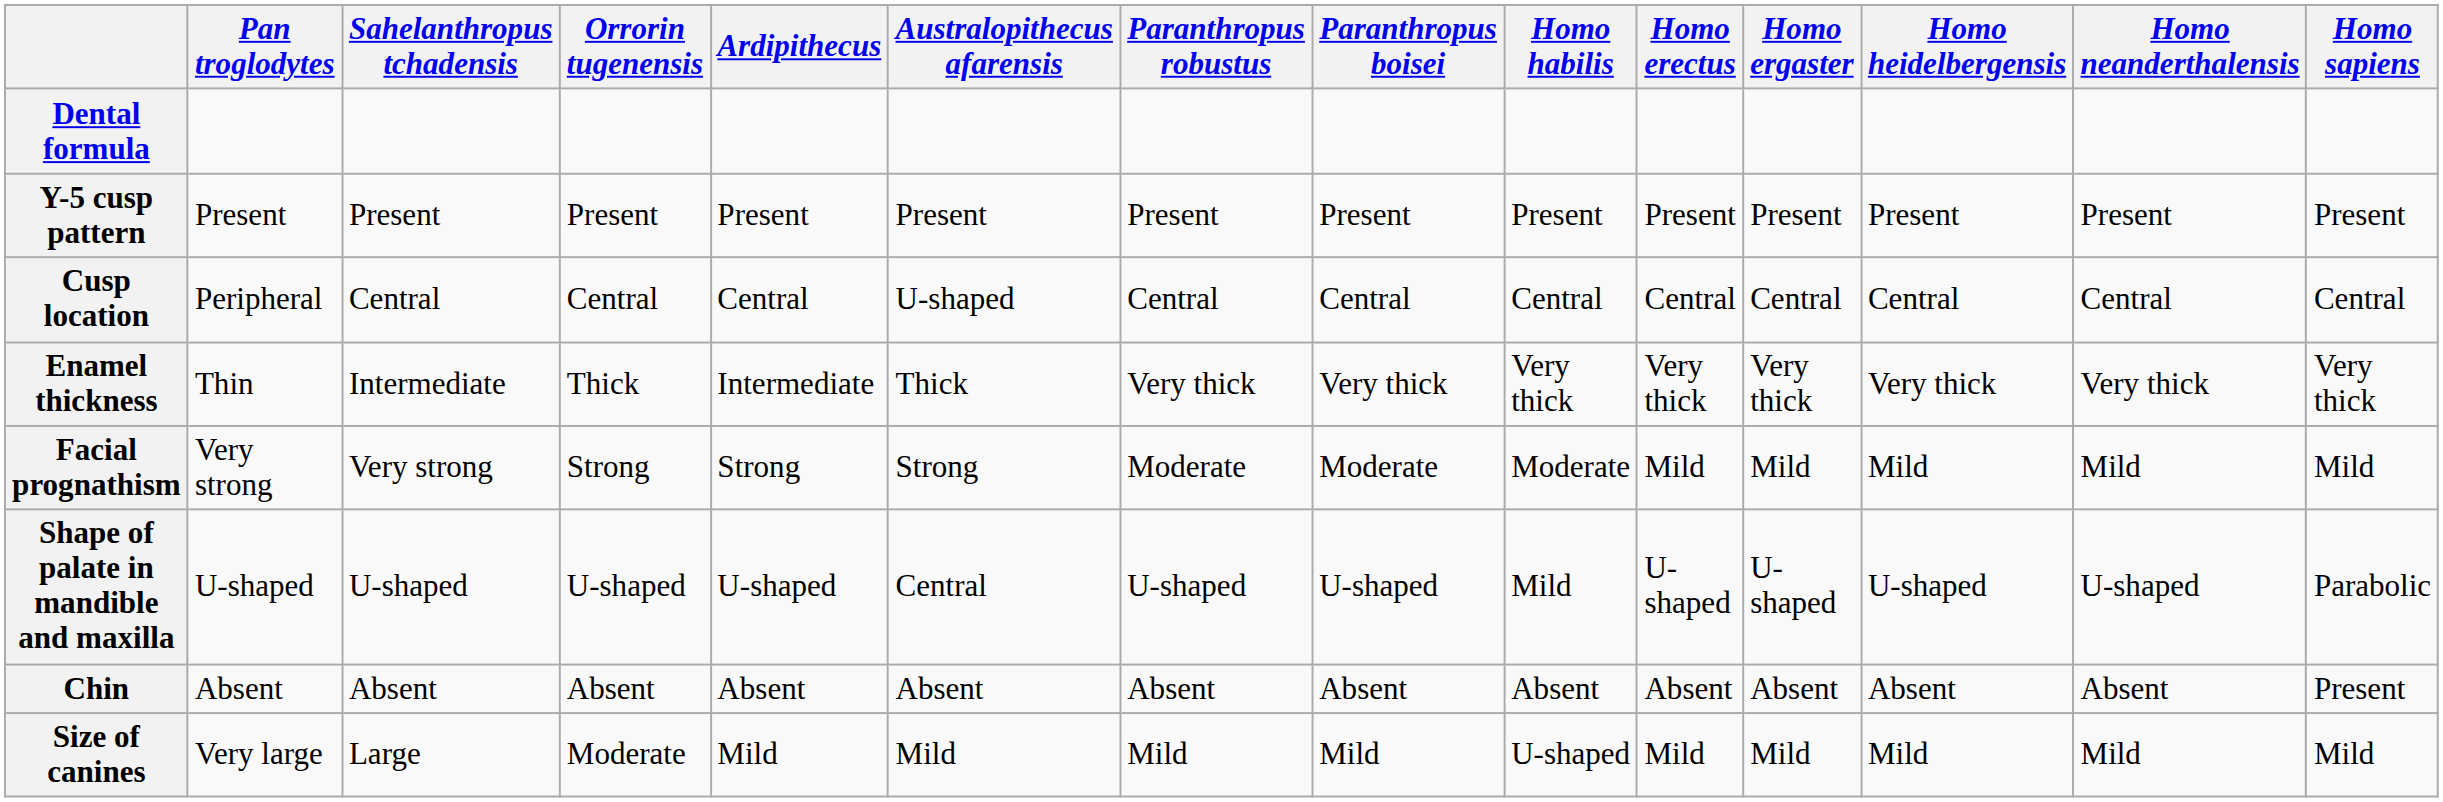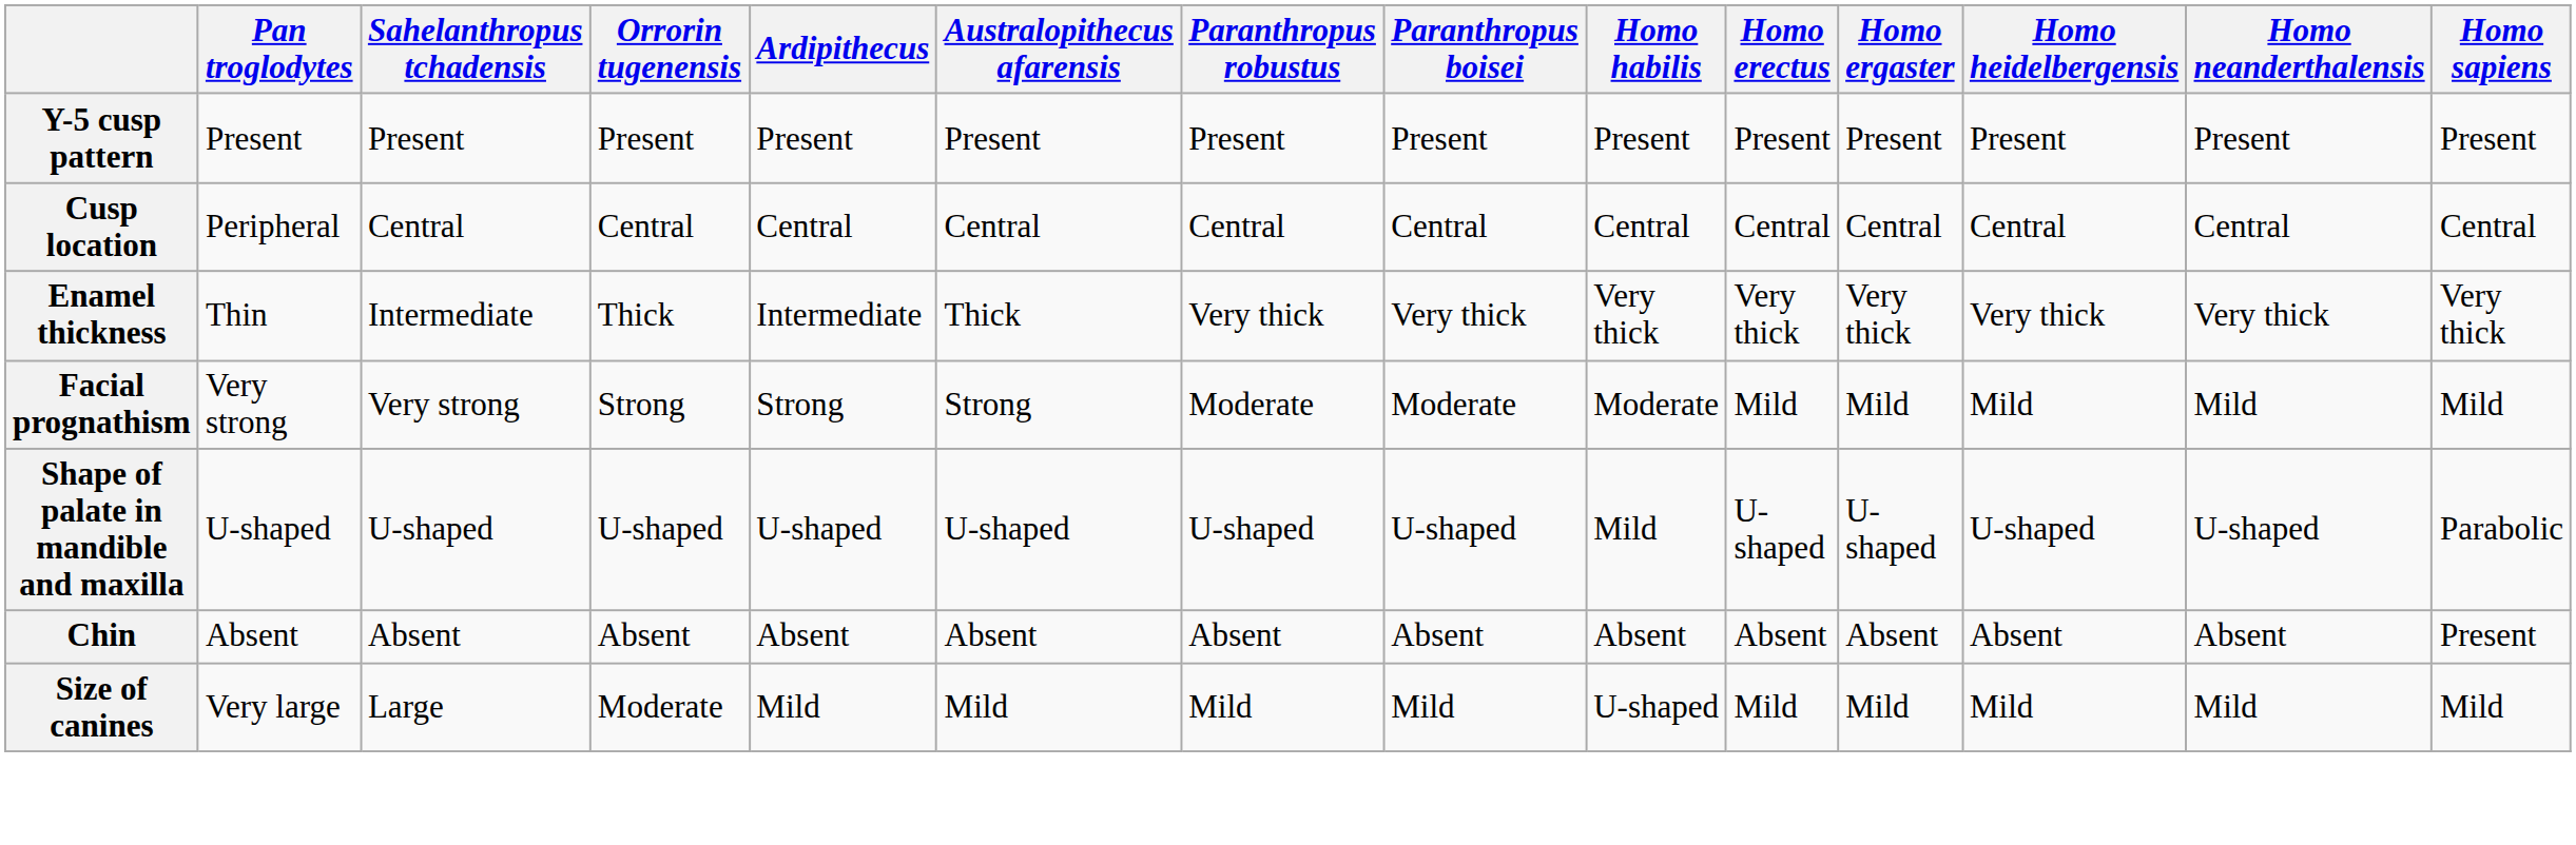 <table class="wikitable">
 <tr>
 <th></th>
 <th><em><a href='#'>Pan troglodytes</a></em></th>
 <th><em><a href='#'>Sahelanthropus tchadensis</a></em></th>
 <th><em><a href='#'>Orrorin tugenensis</a></em></th>
 <th><em><a href='#'>Ardipithecus</a></em></th>
 <th><em><a href='#'>Australopithecus afarensis</a></em></th>
 <th><em><a href='#'>Paranthropus robustus</a></em></th>
 <th><em><a href='#'>Paranthropus boisei</a></em></th>
 <th><em><a href='#'>Homo habilis</a></em></th>
 <th><em><a href='#'>Homo erectus</a></em></th>
 <th><em><a href='#'>Homo ergaster</a></em></th>
 <th><em><a href='#'>Homo heidelbergensis</a></em></th>
 <th><em><a href='#'>Homo neanderthalensis</a></em></th>
 <th><em><a href='#'>Homo sapiens</a></em></th>
-</tr>
-<tr>
-<th><a href='#'>Dental formula</a></th>
-<td></td>
-<td></td>
-<td></td>
-<td></td>
-<td></td>
-<td></td>
-<td></td>
-<td></td>
-<td></td>
-<td></td>
-<td></td>
-<td></td>
-<td></td>
 </tr>
 <tr>
 <th>Y-5 cusp pattern</th>
 <td>Present</td>
 <td>Present</td>
 <td>Present</td>
 <td>Present</td>
 <td>Present</td>
 <td>Present</td>
 <td>Present</td>
 <td>Present</td>
 <td>Present</td>
 <td>Present</td>
 <td>Present</td>
 <td>Present</td>
 <td>Present</td>
 </tr>
 <tr>
 <th>Cusp location</th>
 <td>Peripheral</td>
 <td>Central</td>
 <td>Central</td>
 <td>Central</td>
-<td>U-shaped</td>
+<td>Central</td>
 <td>Central</td>
 <td>Central</td>
 <td>Central</td>
 <td>Central</td>
 <td>Central</td>
 <td>Central</td>
 <td>Central</td>
 <td>Central</td>
 </tr>
 <tr>
 <th>Enamel thickness</th>
 <td>Thin</td>
 <td>Intermediate</td>
 <td>Thick</td>
 <td>Intermediate</td>
 <td>Thick</td>
 <td>Very thick</td>
 <td>Very thick</td>
 <td>Very thick</td>
 <td>Very thick</td>
 <td>Very thick</td>
 <td>Very thick</td>
 <td>Very thick</td>
 <td>Very thick</td>
 </tr>
 <tr>
 <th>Facial prognathism</th>
 <td>Very strong</td>
 <td>Very strong</td>
 <td>Strong</td>
 <td>Strong</td>
 <td>Strong</td>
 <td>Moderate</td>
 <td>Moderate</td>
 <td>Moderate</td>
 <td>Mild</td>
 <td>Mild</td>
 <td>Mild</td>
 <td>Mild</td>
 <td>Mild</td>
 </tr>
 <tr>
 <th>Shape of palate in mandible and maxilla</th>
 <td>U-shaped</td>
 <td>U-shaped</td>
 <td>U-shaped</td>
 <td>U-shaped</td>
-<td>Central</td>
+<td>U-shaped</td>
 <td>U-shaped</td>
 <td>U-shaped</td>
 <td>Mild</td>
 <td>U-shaped</td>
 <td>U-shaped</td>
 <td>U-shaped</td>
 <td>U-shaped</td>
 <td>Parabolic</td>
 </tr>
 <tr>
 <th>Chin</th>
 <td>Absent</td>
 <td>Absent</td>
 <td>Absent</td>
 <td>Absent</td>
 <td>Absent</td>
 <td>Absent</td>
 <td>Absent</td>
 <td>Absent</td>
 <td>Absent</td>
 <td>Absent</td>
 <td>Absent</td>
 <td>Absent</td>
 <td>Present</td>
 </tr>
 <tr>
 <th>Size of canines</th>
 <td>Very large</td>
 <td>Large</td>
 <td>Moderate</td>
 <td>Mild</td>
 <td>Mild</td>
 <td>Mild</td>
 <td>Mild</td>
 <td>U-shaped</td>
 <td>Mild</td>
 <td>Mild</td>
 <td>Mild</td>
 <td>Mild</td>
 <td>Mild</td>
 </tr>
 </table>
